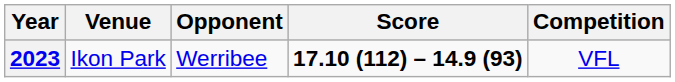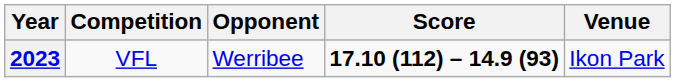 <table class="wikitable">
 <tr>
 <th scope="col">Year</th>
-<th scope="col">Venue</th>
+<th scope="col">Competition</th>
 <th scope="col">Opponent</th>
 <th scope="col">Score</th>
-<th scope="col">Competition</th>
+<th scope="col">Venue</th>
 </tr>
 <tr>
 <th scope="row"><a href='#'>2023</a></th>
-<td><a href='#'>Ikon Park</a></td>
+<td style="text-align: center"><a href='#'>VFL</a></td>
 <td><a href='#'>Werribee</a></td>
 <td><strong>17.10 (112) – 14.9 (93)</strong></td>
-<td style="text-align: center"><a href='#'>VFL</a></td>
+<td><a href='#'>Ikon Park</a></td>
 </tr>
 </table>
